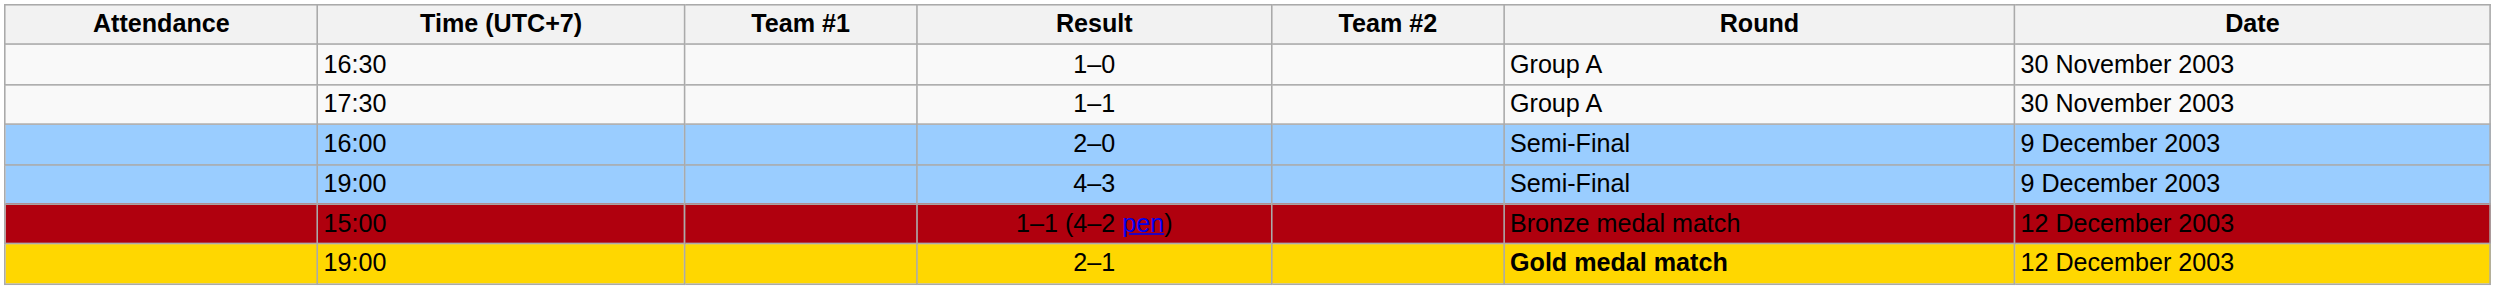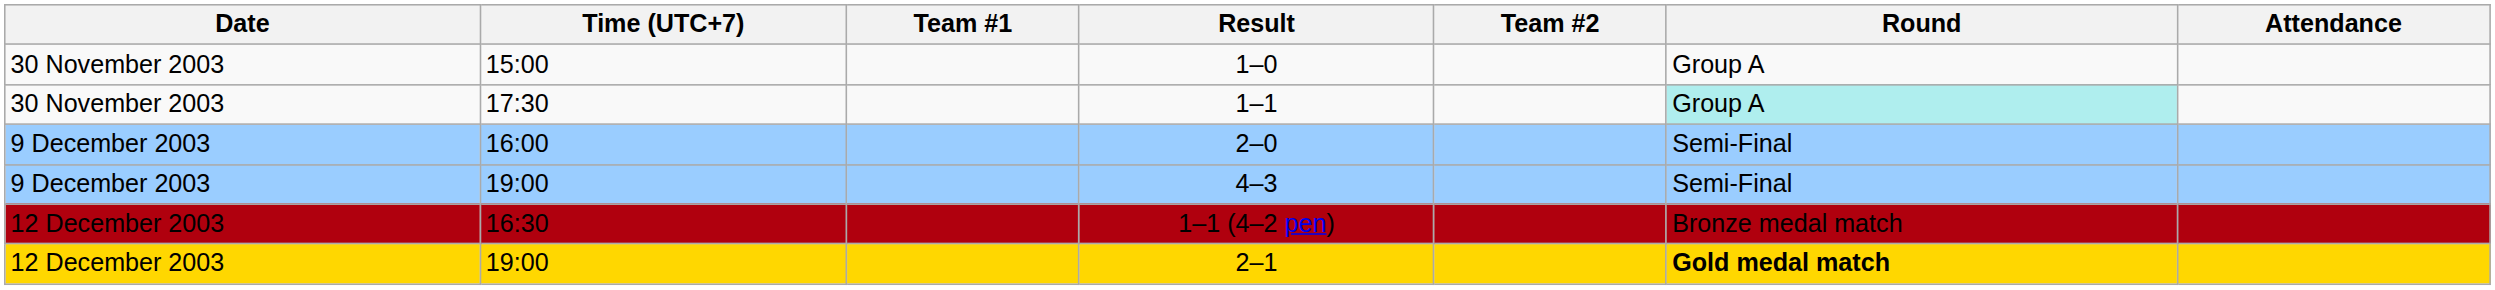 <table class="wikitable" style="text-align: left;" width="100%">
 <tr>
-<th>Attendance</th>
+<th>Date</th>
 <th>Time (UTC+7)</th>
 <th>Team #1</th>
 <th>Result</th>
 <th>Team #2</th>
 <th>Round</th>
-<th>Date</th>
+<th>Attendance</th>
 </tr>
 <tr>
-<td></td>
-<td>16:30</td>
+<td>30 November 2003</td>
+<td>15:00</td>
 <td></td>
 <td style="text-align:center;">1–0</td>
 <td></td>
 <td>Group A</td>
-<td>30 November 2003</td>
+<td></td>
 </tr>
 <tr>
-<td></td>
+<td>30 November 2003</td>
 <td>17:30</td>
 <td></td>
 <td style="text-align:center;">1–1</td>
 <td></td>
-<td>Group A</td>
-<td>30 November 2003</td>
+<td style="background: paleturquoise;">Group A</td>
+<td></td>
 </tr>
 <tr bgcolor=#9acdff>
-<td></td>
+<td>9 December 2003</td>
 <td>16:00</td>
 <td></td>
 <td style="text-align:center;">2–0</td>
 <td></td>
 <td>Semi-Final</td>
-<td>9 December 2003</td>
+<td></td>
 </tr>
 <tr bgcolor=#9acdff>
-<td></td>
+<td>9 December 2003</td>
 <td>19:00</td>
 <td></td>
 <td style="text-align:center;">4–3</td>
 <td></td>
 <td>Semi-Final</td>
-<td>9 December 2003</td>
+<td></td>
 </tr>
 <tr bgcolor=Bronze>
-<td></td>
-<td>15:00</td>
+<td>12 December 2003</td>
+<td>16:30</td>
 <td></td>
 <td style="text-align:center;">1–1 (4–2 <a href='#'>pen</a>)</td>
 <td></td>
 <td>Bronze medal match</td>
-<td>12 December 2003</td>
+<td></td>
 </tr>
 <tr bgcolor=Gold>
-<td></td>
+<td>12 December 2003</td>
 <td>19:00</td>
 <td></td>
 <td style="text-align:center;">2–1</td>
 <td></td>
 <td><strong>Gold medal match</strong></td>
-<td>12 December 2003</td>
+<td></td>
 </tr>
 </table>
